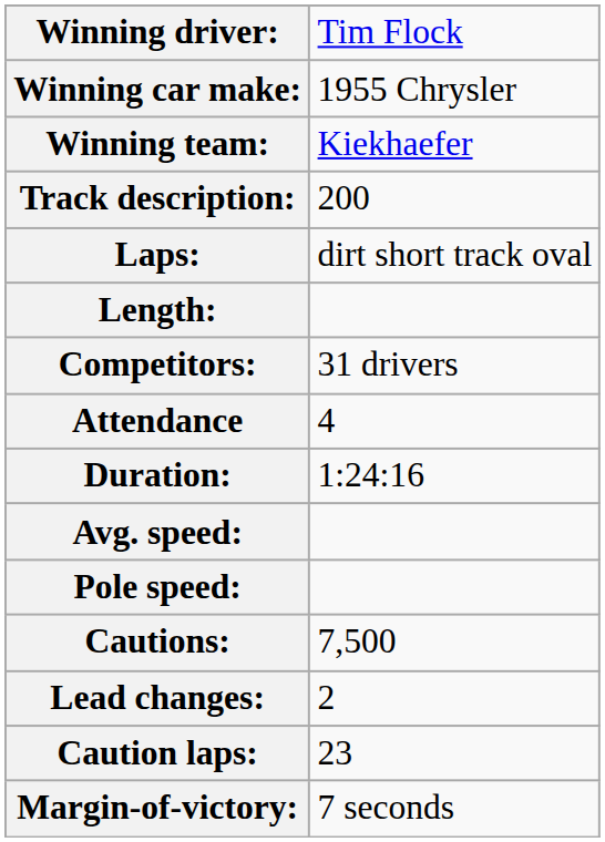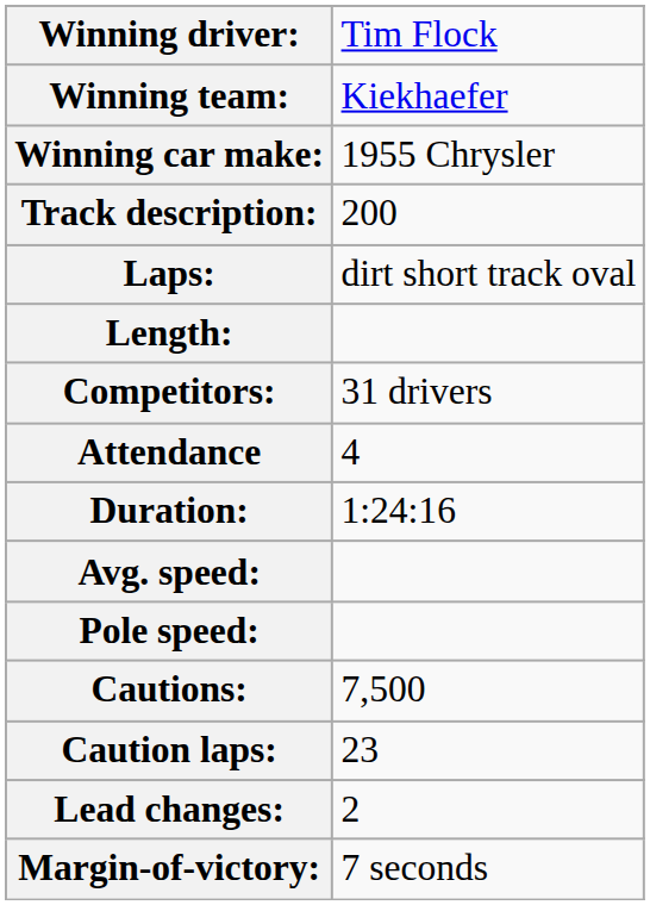 <table class="wikitable" style=text-align:left>
 <tr>
 <th>Winning driver:</th>
 <td><a href='#'>Tim Flock</a></td>
 </tr>
 <tr>
+<th>Winning team:</th>
+<td><a href='#'>Kiekhaefer</a></td>
+</tr>
+<tr>
 <th>Winning car make:</th>
 <td>1955 Chrysler</td>
-</tr>
-<tr>
-<th>Winning team:</th>
-<td><a href='#'>Kiekhaefer</a></td>
 </tr>
 <tr>
 <th>Track description:</th>
 <td>200</td>
 </tr>
 <tr>
 <th>Laps:</th>
 <td> dirt short track oval</td>
 </tr>
 <tr>
 <th>Length:</th>
 <td></td>
 </tr>
 <tr>
 <th>Competitors:</th>
 <td>31 drivers</td>
 </tr>
 <tr>
 <th>Attendance</th>
 <td>4</td>
 </tr>
 <tr>
 <th>Duration:</th>
 <td>1:24:16</td>
 </tr>
 <tr>
 <th>Avg. speed:</th>
 <td></td>
 </tr>
 <tr>
 <th>Pole speed:</th>
 <td></td>
 </tr>
 <tr>
 <th>Cautions:</th>
 <td>7,500</td>
 </tr>
 <tr>
+<th>Caution laps:</th>
+<td>23</td>
+</tr>
+<tr>
 <th>Lead changes:</th>
 <td>2</td>
-</tr>
-<tr>
-<th>Caution laps:</th>
-<td>23</td>
 </tr>
 <tr>
 <th>Margin-of-victory:</th>
 <td>7 seconds</td>
 </tr>
 </table>
